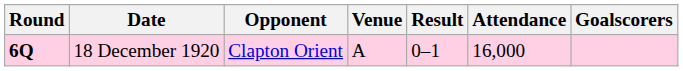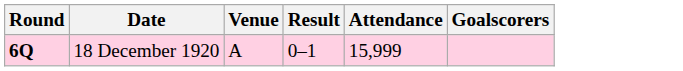 <table class="wikitable">
 <tr>
 <th>Round</th>
 <th>Date</th>
-<th>Opponent</th>
 <th>Venue</th>
 <th>Result</th>
 <th>Attendance</th>
 <th>Goalscorers</th>
 </tr>
 <tr style="background-color: #ffd0e3;">
 <td><strong>6Q</strong></td>
 <td>18 December 1920</td>
-<td><a href='#'>Clapton Orient</a></td>
 <td>A</td>
 <td>0–1</td>
-<td>16,000</td>
+<td>15,999</td>
 <td></td>
 </tr>
 </table>
